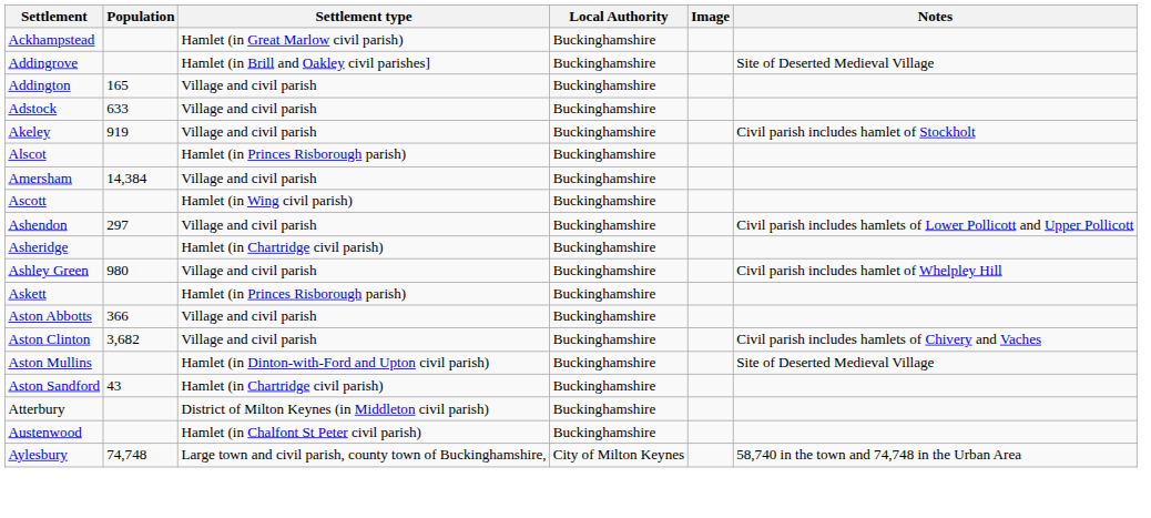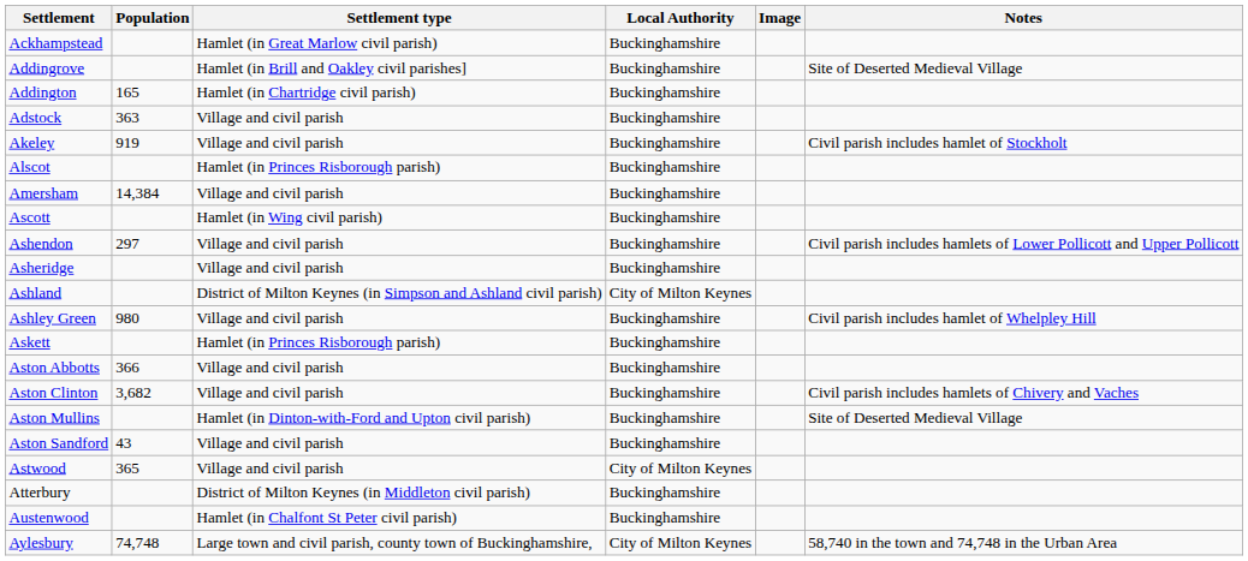 <table class="wikitable sortable">
 <tr>
 <th style="font-weight: bold;">Settlement</th>
 <th style="font-weight: bold;">Population</th>
 <th style="font-weight: bold;">Settlement type</th>
 <th style="font-weight: bold;">Local Authority</th>
 <th style="font-weight: bold;">Image</th>
 <th style="font-weight: bold;">Notes</th>
 </tr>
 <tr>
 <td><a href='#'>Ackhampstead</a></td>
 <td></td>
 <td>Hamlet (in <a href='#'>Great Marlow</a> civil parish)</td>
 <td>Buckinghamshire</td>
 <td></td>
 <td></td>
 </tr>
 <tr>
 <td><a href='#'>Addingrove</a></td>
 <td></td>
 <td>Hamlet (in <a href='#'>Brill</a> and <a href='#'>Oakley</a> civil parishes]</td>
 <td>Buckinghamshire</td>
 <td></td>
 <td>Site of Deserted Medieval Village</td>
 </tr>
 <tr>
 <td><a href='#'>Addington</a></td>
 <td>165</td>
-<td>Village and civil parish</td>
+<td>Hamlet (in <a href='#'>Chartridge</a> civil parish)</td>
 <td>Buckinghamshire</td>
 <td></td>
 <td></td>
 </tr>
 <tr>
 <td><a href='#'>Adstock</a></td>
-<td>633</td>
+<td>363</td>
 <td>Village and civil parish</td>
 <td>Buckinghamshire</td>
 <td></td>
 <td></td>
 </tr>
 <tr>
 <td><a href='#'>Akeley</a></td>
 <td>919</td>
 <td>Village and civil parish</td>
 <td>Buckinghamshire</td>
 <td></td>
 <td>Civil parish includes hamlet of <a href='#'>Stockholt</a></td>
 </tr>
 <tr>
 <td><a href='#'>Alscot</a></td>
 <td></td>
 <td>Hamlet (in <a href='#'>Princes Risborough</a> parish)</td>
 <td>Buckinghamshire</td>
 <td></td>
 <td></td>
 </tr>
 <tr>
 <td><a href='#'>Amersham</a></td>
 <td>14,384</td>
 <td>Village and civil parish</td>
 <td>Buckinghamshire</td>
 <td></td>
 <td></td>
 </tr>
 <tr>
 <td><a href='#'>Ascott</a></td>
 <td></td>
 <td>Hamlet (in <a href='#'>Wing</a> civil parish)</td>
 <td>Buckinghamshire</td>
 <td></td>
 <td></td>
 </tr>
 <tr>
 <td><a href='#'>Ashendon</a></td>
 <td>297</td>
 <td>Village and civil parish</td>
 <td>Buckinghamshire</td>
 <td></td>
 <td>Civil parish includes hamlets of <a href='#'>Lower Pollicott</a> and <a href='#'>Upper Pollicott</a></td>
 </tr>
 <tr>
 <td><a href='#'>Asheridge</a></td>
 <td></td>
-<td>Hamlet (in <a href='#'>Chartridge</a> civil parish)</td>
+<td>Village and civil parish</td>
 <td>Buckinghamshire</td>
+<td></td>
+<td></td>
+</tr>
+<tr>
+<td><a href='#'>Ashland</a></td>
+<td></td>
+<td>District of Milton Keynes (in <a href='#'>Simpson and Ashland</a> civil parish)</td>
+<td>City of Milton Keynes</td>
 <td></td>
 <td></td>
 </tr>
 <tr>
 <td><a href='#'>Ashley Green</a></td>
 <td>980</td>
 <td>Village and civil parish</td>
 <td>Buckinghamshire</td>
 <td></td>
 <td>Civil parish includes hamlet of <a href='#'>Whelpley Hill</a></td>
 </tr>
 <tr>
 <td><a href='#'>Askett</a></td>
 <td></td>
 <td>Hamlet (in <a href='#'>Princes Risborough</a> parish)</td>
 <td>Buckinghamshire</td>
 <td></td>
 <td></td>
 </tr>
 <tr>
 <td><a href='#'>Aston Abbotts</a></td>
 <td>366</td>
 <td>Village and civil parish</td>
 <td>Buckinghamshire</td>
 <td></td>
 <td></td>
 </tr>
 <tr>
 <td><a href='#'>Aston Clinton</a></td>
 <td>3,682</td>
 <td>Village and civil parish</td>
 <td>Buckinghamshire</td>
 <td></td>
 <td>Civil parish includes hamlets of <a href='#'>Chivery</a> and <a href='#'>Vaches</a></td>
 </tr>
 <tr>
 <td><a href='#'>Aston Mullins</a></td>
 <td></td>
 <td>Hamlet (in <a href='#'>Dinton-with-Ford and Upton</a> civil parish)</td>
 <td>Buckinghamshire</td>
 <td></td>
 <td>Site of Deserted Medieval Village</td>
 </tr>
 <tr>
 <td><a href='#'>Aston Sandford</a></td>
 <td>43</td>
-<td>Hamlet (in <a href='#'>Chartridge</a> civil parish)</td>
+<td>Village and civil parish</td>
 <td>Buckinghamshire</td>
+<td></td>
+<td></td>
+</tr>
+<tr>
+<td><a href='#'>Astwood</a></td>
+<td>365</td>
+<td>Village and civil parish</td>
+<td>City of Milton Keynes</td>
 <td></td>
 <td></td>
 </tr>
 <tr>
 <td>Atterbury</td>
 <td></td>
 <td>District of Milton Keynes (in <a href='#'>Middleton</a> civil parish)</td>
 <td>Buckinghamshire</td>
 <td></td>
 <td></td>
 </tr>
 <tr>
 <td><a href='#'>Austenwood</a></td>
 <td></td>
 <td>Hamlet (in <a href='#'>Chalfont St Peter</a> civil parish)</td>
 <td>Buckinghamshire</td>
 <td></td>
 <td></td>
 </tr>
 <tr>
 <td><a href='#'>Aylesbury</a></td>
 <td>74,748</td>
 <td>Large town and civil parish, county town of Buckinghamshire,</td>
 <td>City of Milton Keynes</td>
 <td></td>
 <td>58,740 in the town and 74,748 in the Urban Area</td>
 </tr>
 </table>
